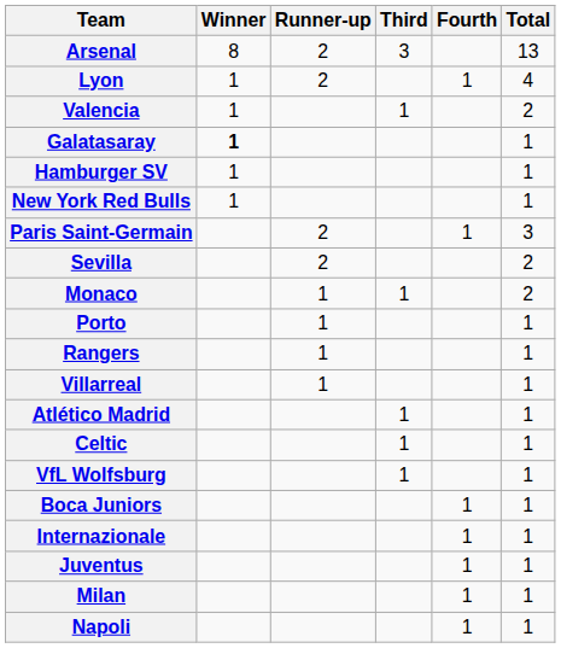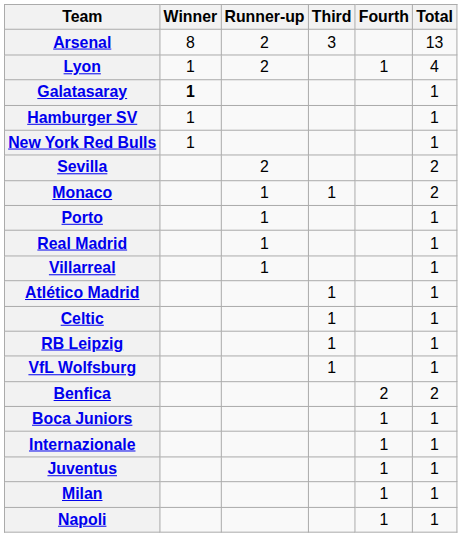 <table class="wikitable plainrowheaders sortable" style="text-align:center">
 <tr>
 <th scope="col">Team</th>
 <th scope="col">Winner</th>
 <th scope="col">Runner-up</th>
 <th scope="col">Third</th>
 <th scope="col">Fourth</th>
 <th scope="col">Total</th>
 </tr>
 <tr>
 <th scope="row"> <a href='#'>Arsenal</a></th>
 <td>8</td>
 <td>2</td>
 <td>3</td>
 <td></td>
 <td>13</td>
 </tr>
 <tr>
 <th scope="row"> <a href='#'>Lyon</a></th>
 <td>1</td>
 <td>2</td>
 <td></td>
 <td>1</td>
 <td>4</td>
 </tr>
 <tr>
-<th scope="row"> <a href='#'>Valencia</a></th>
-<td>1</td>
-<td></td>
-<td>1</td>
-<td></td>
-<td>2</td>
-</tr>
-<tr>
 <th scope="row"> <a href='#'>Galatasaray</a></th>
 <td><strong>1</strong></td>
 <td></td>
 <td></td>
 <td></td>
 <td>1</td>
 </tr>
 <tr>
 <th scope="row"> <a href='#'>Hamburger SV</a></th>
 <td>1</td>
 <td></td>
 <td></td>
 <td></td>
 <td>1</td>
 </tr>
 <tr>
 <th scope="row"> <a href='#'>New York Red Bulls</a></th>
 <td>1</td>
 <td></td>
 <td></td>
 <td></td>
 <td>1</td>
-</tr>
-<tr>
-<th scope="row"> <a href='#'>Paris Saint-Germain</a></th>
-<td></td>
-<td>2</td>
-<td></td>
-<td>1</td>
-<td>3</td>
 </tr>
 <tr>
 <th scope="row"> <a href='#'>Sevilla</a></th>
 <td></td>
 <td>2</td>
 <td></td>
 <td></td>
 <td>2</td>
 </tr>
 <tr>
 <th scope="row"> <a href='#'>Monaco</a></th>
 <td></td>
 <td>1</td>
 <td>1</td>
 <td></td>
 <td>2</td>
 </tr>
 <tr>
 <th scope="row"> <a href='#'>Porto</a></th>
 <td></td>
 <td>1</td>
 <td></td>
 <td></td>
 <td>1</td>
 </tr>
 <tr>
-<th scope="row"> <a href='#'>Rangers</a></th>
+<th scope="row"> <a href='#'>Real Madrid</a></th>
 <td></td>
 <td>1</td>
 <td></td>
 <td></td>
 <td>1</td>
 </tr>
 <tr>
 <th scope="row"> <a href='#'>Villarreal</a></th>
 <td></td>
 <td>1</td>
 <td></td>
 <td></td>
 <td>1</td>
 </tr>
 <tr>
 <th scope="row"> <a href='#'>Atlético Madrid</a></th>
 <td></td>
 <td></td>
 <td>1</td>
 <td></td>
 <td>1</td>
 </tr>
 <tr>
 <th scope="row"> <a href='#'>Celtic</a></th>
 <td></td>
 <td></td>
 <td>1</td>
 <td></td>
 <td>1</td>
 </tr>
 <tr>
+<th scope="row"> <a href='#'>RB Leipzig</a></th>
+<td></td>
+<td></td>
+<td>1</td>
+<td></td>
+<td>1</td>
+</tr>
+<tr>
 <th scope="row"> <a href='#'>VfL Wolfsburg</a></th>
 <td></td>
 <td></td>
 <td>1</td>
 <td></td>
 <td>1</td>
+</tr>
+<tr>
+<th scope="row"> <a href='#'>Benfica</a></th>
+<td></td>
+<td></td>
+<td></td>
+<td>2</td>
+<td>2</td>
 </tr>
 <tr>
 <th scope="row"> <a href='#'>Boca Juniors</a></th>
 <td></td>
 <td></td>
 <td></td>
 <td>1</td>
 <td>1</td>
 </tr>
 <tr>
 <th scope="row"> <a href='#'>Internazionale</a></th>
 <td></td>
 <td></td>
 <td></td>
 <td>1</td>
 <td>1</td>
 </tr>
 <tr>
 <th scope="row"> <a href='#'>Juventus</a></th>
 <td></td>
 <td></td>
 <td></td>
 <td>1</td>
 <td>1</td>
 </tr>
 <tr>
 <th scope="row"> <a href='#'>Milan</a></th>
 <td></td>
 <td></td>
 <td></td>
 <td>1</td>
 <td>1</td>
 </tr>
 <tr>
 <th scope="row"> <a href='#'>Napoli</a></th>
 <td></td>
 <td></td>
 <td></td>
 <td>1</td>
 <td>1</td>
 </tr>
 </table>
